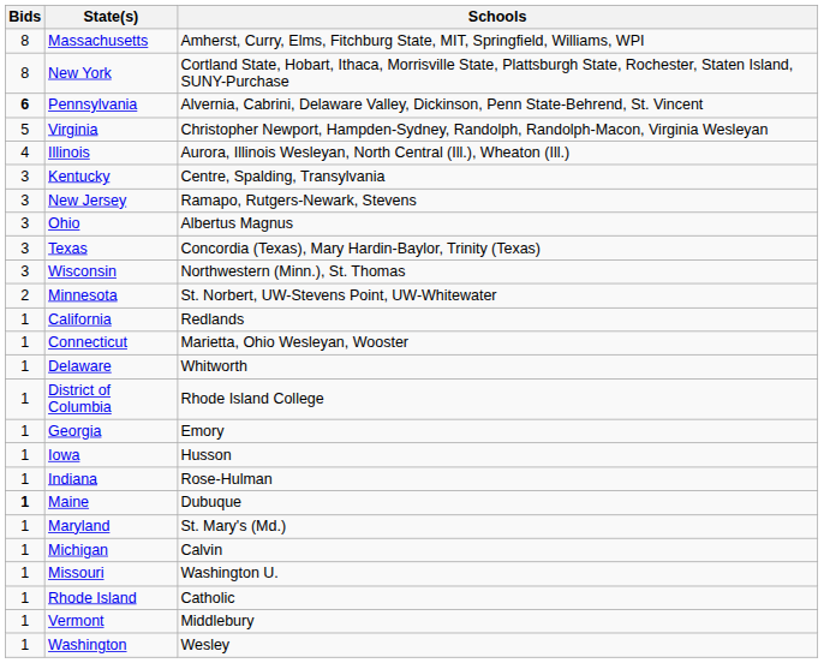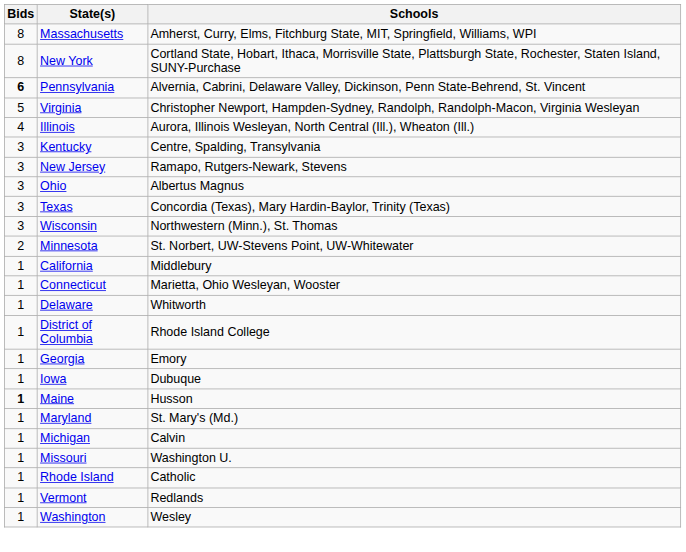 <table class="wikitable">
 <tr>
 <th>Bids</th>
 <th>State(s)</th>
 <th>Schools</th>
 </tr>
 <tr>
 <td rowspan="1" align="center">8</td>
 <td><a href='#'>Massachusetts</a></td>
 <td>Amherst, Curry, Elms, Fitchburg State, MIT, Springfield, Williams, WPI</td>
 </tr>
 <tr>
 <td rowspan="1" align="center">8</td>
 <td><a href='#'>New York</a></td>
 <td>Cortland State, Hobart, Ithaca, Morrisville State, Plattsburgh State, Rochester, Staten Island, SUNY-Purchase</td>
 </tr>
 <tr>
 <td rowspan="1" align="center"><strong>6</strong></td>
 <td><a href='#'>Pennsylvania</a></td>
 <td>Alvernia, Cabrini, Delaware Valley, Dickinson, Penn State-Behrend, St. Vincent</td>
 </tr>
 <tr>
 <td rowspan="1" align="center">5</td>
 <td><a href='#'>Virginia</a></td>
 <td>Christopher Newport, Hampden-Sydney, Randolph, Randolph-Macon, Virginia Wesleyan</td>
 </tr>
 <tr>
 <td rowspan="1" align="center">4</td>
 <td><a href='#'>Illinois</a></td>
 <td>Aurora, Illinois Wesleyan, North Central (Ill.), Wheaton (Ill.)</td>
 </tr>
 <tr>
 <td rowspan="1" align="center">3</td>
 <td><a href='#'>Kentucky</a></td>
 <td>Centre, Spalding, Transylvania</td>
 </tr>
 <tr>
 <td rowspan="1" align="center">3</td>
 <td><a href='#'>New Jersey</a></td>
 <td>Ramapo, Rutgers-Newark, Stevens</td>
 </tr>
 <tr>
 <td rowspan="1" align="center">3</td>
 <td><a href='#'>Ohio</a></td>
 <td>Albertus Magnus</td>
 </tr>
 <tr>
 <td rowspan="1" align="center">3</td>
 <td><a href='#'>Texas</a></td>
 <td>Concordia (Texas), Mary Hardin-Baylor, Trinity (Texas)</td>
 </tr>
 <tr>
 <td rowspan="1" align="center">3</td>
 <td><a href='#'>Wisconsin</a></td>
 <td>Northwestern (Minn.), St. Thomas</td>
 </tr>
 <tr>
 <td rowspan="1" align="center">2</td>
 <td><a href='#'>Minnesota</a></td>
 <td>St. Norbert, UW-Stevens Point, UW-Whitewater</td>
 </tr>
 <tr>
 <td rowspan="1" align="center">1</td>
 <td><a href='#'>California</a></td>
-<td>Redlands</td>
+<td>Middlebury</td>
 </tr>
 <tr>
 <td rowspan="1" align="center">1</td>
 <td><a href='#'>Connecticut</a></td>
 <td>Marietta, Ohio Wesleyan, Wooster</td>
 </tr>
 <tr>
 <td rowspan="1" align="center">1</td>
 <td><a href='#'>Delaware</a></td>
 <td>Whitworth</td>
 </tr>
 <tr>
 <td rowspan="1" align="center">1</td>
 <td><a href='#'>District of Columbia</a></td>
 <td>Rhode Island College</td>
 </tr>
 <tr>
 <td rowspan="1" align="center">1</td>
 <td><a href='#'>Georgia</a></td>
 <td>Emory</td>
 </tr>
 <tr>
 <td rowspan="1" align="center">1</td>
 <td><a href='#'>Iowa</a></td>
-<td>Husson</td>
-</tr>
-<tr>
-<td rowspan="1" align="center">1</td>
-<td><a href='#'>Indiana</a></td>
-<td>Rose-Hulman</td>
+<td>Dubuque</td>
 </tr>
 <tr>
 <td rowspan="1" align="center"><strong>1</strong></td>
 <td><a href='#'>Maine</a></td>
-<td>Dubuque</td>
+<td>Husson</td>
 </tr>
 <tr>
 <td rowspan="1" align="center">1</td>
 <td><a href='#'>Maryland</a></td>
 <td>St. Mary's (Md.)</td>
 </tr>
 <tr>
 <td rowspan="1" align="center">1</td>
 <td><a href='#'>Michigan</a></td>
 <td>Calvin</td>
 </tr>
 <tr>
 <td rowspan="1" align="center">1</td>
 <td><a href='#'>Missouri</a></td>
 <td>Washington U.</td>
 </tr>
 <tr>
 <td rowspan="1" align="center">1</td>
 <td><a href='#'>Rhode Island</a></td>
 <td>Catholic</td>
 </tr>
 <tr>
 <td rowspan="1" align="center">1</td>
 <td><a href='#'>Vermont</a></td>
-<td>Middlebury</td>
+<td>Redlands</td>
 </tr>
 <tr>
 <td rowspan="1" align="center">1</td>
 <td><a href='#'>Washington</a></td>
 <td>Wesley</td>
 </tr>
 </table>
